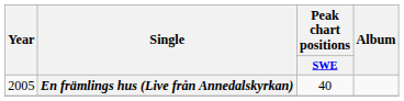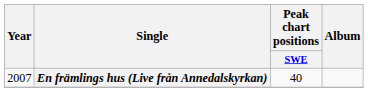 <table class="wikitable plainrowheaders" style="text-align:center;">
 <tr>
 <th scope="col" rowspan="2">Year</th>
 <th scope="col" rowspan="2">Single</th>
 <th scope="col">Peak chart positions</th>
 <th scope="col" rowspan="2">Album</th>
 </tr>
 <tr>
 <th scope="col" style="width:3em;font-size:85%;"><a href='#'>SWE</a><br></th>
 </tr>
 <tr>
-<td>2005</td>
+<td>2007</td>
 <th scope="row"><em>En främlings hus (Live från Annedalskyrkan)</em></th>
 <td>40</td>
 <td></td>
 </tr>
 <tr>
 </tr>
 </table>
